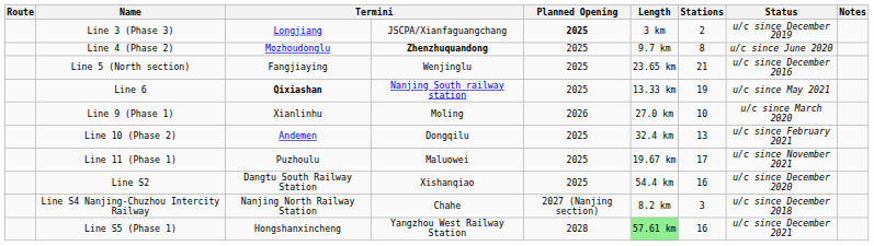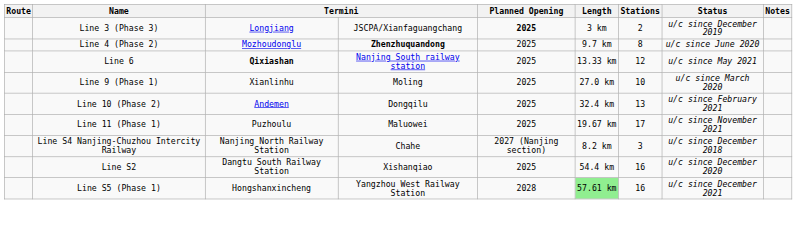 <table class="wikitable">
 <tr>
 <th>Route</th>
 <th>Name</th>
 <th colspan=2>Termini</th>
 <th>Planned Opening</th>
 <th>Length</th>
 <th>Stations</th>
 <th>Status</th>
 <th>Notes</th>
 </tr>
 <tr>
 <td style="text-align:center; line-height:1.05"></td>
 <td style="text-align:center; line-height:1.05">Line 3 (Phase 3)</td>
 <td style="text-align:center; line-height:1.05"><a href='#'>Longjiang</a></td>
 <td style="text-align:center; line-height:1.05">JSCPA/Xianfaguangchang</td>
 <td style="text-align:center; line-height:1.05"><strong>2025</strong></td>
 <td style="text-align:center; line-height:1.05">3 km</td>
 <td style="text-align:center; line-height:1.05">2</td>
 <td style="text-align:center; line-height:1.05"><em>u/c since December 2019</em></td>
 <td></td>
 </tr>
 <tr>
 <td style="text-align:center; line-height:1.05"></td>
 <td style="text-align:center; line-height:1.05">Line 4 (Phase 2)</td>
 <td style="text-align:center; line-height:1.05"><a href='#'>Mozhoudonglu</a></td>
 <td style="text-align:center; line-height:1.05"><strong>Zhenzhuquandong</strong></td>
 <td style="text-align:center; line-height:1.05">2025</td>
 <td style="text-align:center; line-height:1.05">9.7 km</td>
 <td style="text-align:center; line-height:1.05">8</td>
 <td style="text-align:center; line-height:1.05"><em>u/c since June 2020</em></td>
 <td></td>
 </tr>
 <tr>
 <td style="text-align:center; line-height:1.05"></td>
-<td style="text-align:center; line-height:1.05">Line 5 (North section)</td>
-<td style="text-align:center; line-height:1.05">Fangjiaying</td>
-<td style="text-align:center; line-height:1.05">Wenjinglu</td>
-<td style="text-align:center; line-height:1.05">2025</td>
-<td style="text-align:center; line-height:1.05">23.65 km</td>
-<td style="text-align:center; line-height:1.05">21</td>
-<td style="text-align:center; line-height:1.05"><em>u/c since December 2016</em></td>
-<td></td>
-</tr>
-<tr>
-<td style="text-align:center; line-height:1.05"></td>
 <td style="text-align:center; line-height:1.05">Line 6</td>
 <td style="text-align:center; line-height:1.05"><strong>Qixiashan</strong></td>
 <td style="text-align:center; line-height:1.05"><a href='#'>Nanjing South railway station</a></td>
 <td style="text-align:center; line-height:1.05">2025</td>
 <td style="text-align:center; line-height:1.05">13.33 km</td>
-<td style="text-align:center; line-height:1.05">19</td>
+<td style="text-align:center; line-height:1.05">12</td>
 <td style="text-align:center; line-height:1.05"><em>u/c since May 2021</em></td>
 <td></td>
 </tr>
 <tr>
 <td style="text-align:center; line-height:1.05"></td>
 <td style="text-align:center; line-height:1.05">Line 9 (Phase 1)</td>
 <td style="text-align:center; line-height:1.05">Xianlinhu</td>
 <td style="text-align:center; line-height:1.05">Moling</td>
-<td style="text-align:center; line-height:1.05">2026</td>
+<td style="text-align:center; line-height:1.05">2025</td>
 <td style="text-align:center; line-height:1.05">27.0 km</td>
 <td style="text-align:center; line-height:1.05">10</td>
 <td style="text-align:center; line-height:1.05"><em>u/c since March 2020</em></td>
 <td></td>
 </tr>
 <tr>
 <td style="text-align:center; line-height:1.05"></td>
 <td style="text-align:center; line-height:1.05">Line 10 (Phase 2)</td>
 <td style="text-align:center; line-height:1.05"><a href='#'>Andemen</a></td>
 <td style="text-align:center; line-height:1.05">Dongqilu</td>
 <td style="text-align:center; line-height:1.05">2025</td>
 <td style="text-align:center; line-height:1.05">32.4 km</td>
 <td style="text-align:center; line-height:1.05">13</td>
 <td style="text-align:center; line-height:1.05"><em>u/c since February 2021</em></td>
 <td></td>
 </tr>
 <tr>
 <td style="text-align:center; line-height:1.05"></td>
 <td style="text-align:center; line-height:1.05">Line 11 (Phase 1)</td>
 <td style="text-align:center; line-height:1.05">Puzhoulu</td>
 <td style="text-align:center; line-height:1.05">Maluowei</td>
 <td style="text-align:center; line-height:1.05">2025</td>
 <td style="text-align:center; line-height:1.05">19.67 km</td>
 <td style="text-align:center; line-height:1.05">17</td>
 <td style="text-align:center; line-height:1.05"><em>u/c since November 2021</em></td>
 <td></td>
 </tr>
 <tr>
 <td style="text-align:center; line-height:1.05"></td>
+<td style="text-align:center; line-height:1.05">Line S4 Nanjing-Chuzhou Intercity Railway</td>
+<td style="text-align:center; line-height:1.05">Nanjing North Railway Station</td>
+<td style="text-align:center; line-height:1.05">Chahe</td>
+<td style="text-align:center; line-height:1.05">2027 (Nanjing section)</td>
+<td style="text-align:center; line-height:1.05">8.2 km</td>
+<td style="text-align:center; line-height:1.05">3</td>
+<td style="text-align:center; line-height:1.05"><em>u/c since December 2018</em></td>
+<td></td>
+</tr>
+<tr>
+<td style="text-align:center; line-height:1.05"></td>
 <td style="text-align:center; line-height:1.05">Line S2</td>
 <td style="text-align:center; line-height:1.05">Dangtu South Railway Station</td>
 <td style="text-align:center; line-height:1.05">Xishanqiao</td>
 <td style="text-align:center; line-height:1.05">2025</td>
 <td style="text-align:center; line-height:1.05">54.4 km</td>
 <td style="text-align:center; line-height:1.05">16</td>
 <td style="text-align:center; line-height:1.05"><em>u/c since December 2020</em></td>
-<td></td>
-</tr>
-<tr>
-<td style="text-align:center; line-height:1.05"></td>
-<td style="text-align:center; line-height:1.05">Line S4 Nanjing-Chuzhou Intercity Railway</td>
-<td style="text-align:center; line-height:1.05">Nanjing North Railway Station</td>
-<td style="text-align:center; line-height:1.05">Chahe</td>
-<td style="text-align:center; line-height:1.05">2027 (Nanjing section)</td>
-<td style="text-align:center; line-height:1.05">8.2 km</td>
-<td style="text-align:center; line-height:1.05">3</td>
-<td style="text-align:center; line-height:1.05"><em>u/c since December 2018</em></td>
 <td></td>
 </tr>
 <tr>
 <td style="text-align:center; line-height:1.05"></td>
 <td style="text-align:center; line-height:1.05">Line S5 (Phase 1)</td>
 <td style="text-align:center; line-height:1.05">Hongshanxincheng</td>
 <td style="text-align:center; line-height:1.05">Yangzhou West Railway Station</td>
 <td style="text-align:center; line-height:1.05">2028</td>
 <td style="background: lightgreen; text-align:center; line-height:1.05">57.61 km</td>
 <td style="text-align:center; line-height:1.05">16</td>
 <td style="text-align:center; line-height:1.05"><em>u/c since December 2021</em></td>
 <td></td>
 </tr>
 </table>
